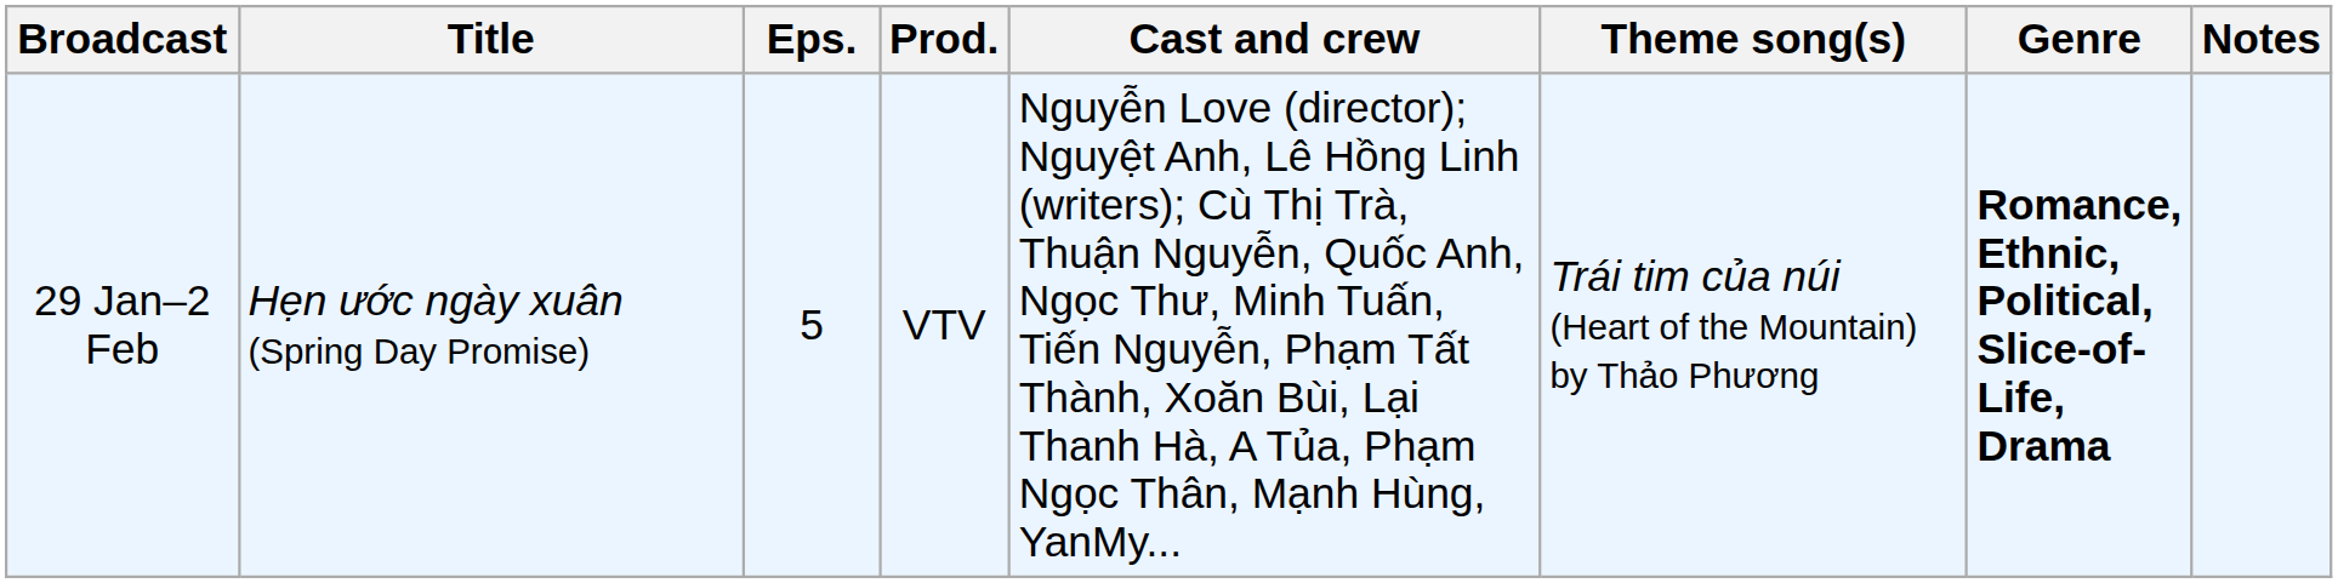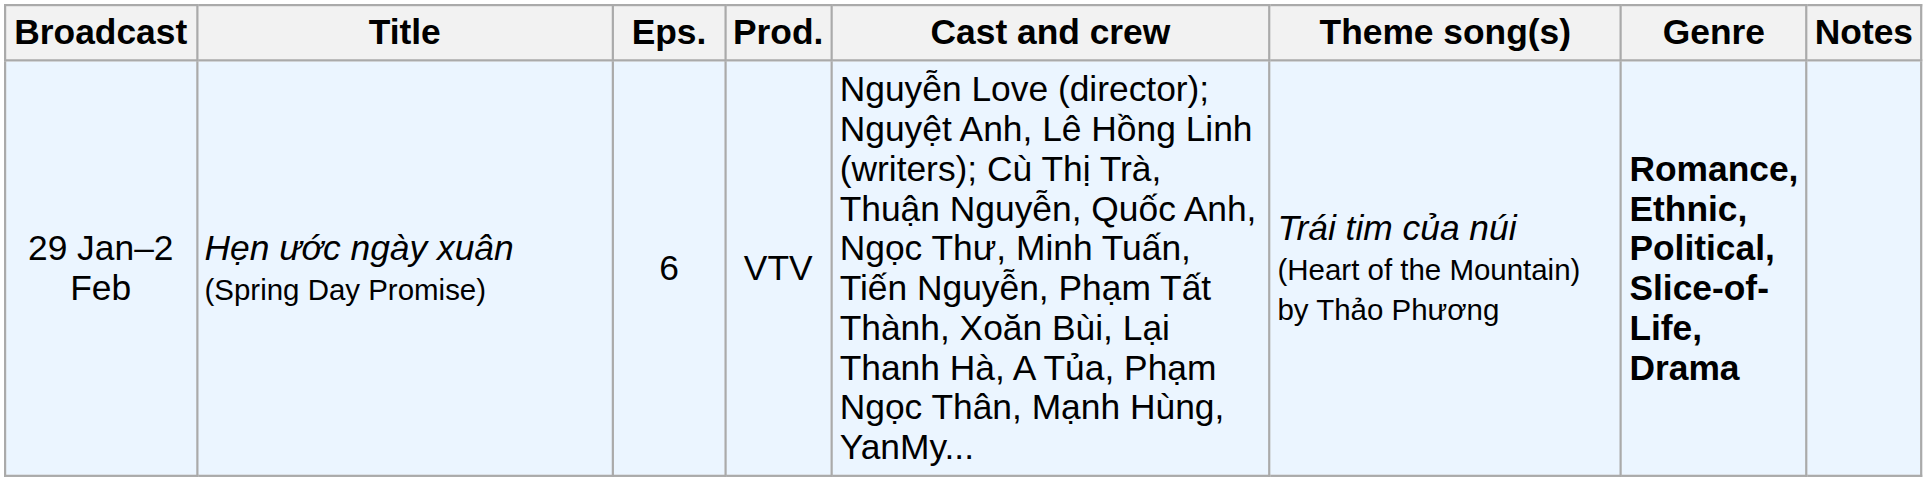 <table class="wikitable sortable">
 <tr>
 <th style="width:10%;">Broadcast</th>
 <th style="width:24%;">Title</th>
 <th style="width:6%;">Eps.</th>
 <th style="width:5%;">Prod.</th>
 <th style="width:25%;">Cast and crew</th>
 <th style="width:20%;">Theme song(s)</th>
 <th style="width:5%;">Genre</th>
 <th style="width:5%;">Notes</th>
 </tr>
 <tr ---- bgcolor="#ebf5ff">
 <td style="text-align:center;">29 Jan–2 Feb <br></td>
 <td><em>Hẹn ước ngày xuân</em> <br><small>(Spring Day Promise)</small></td>
-<td style="text-align:center;">5</td>
+<td style="text-align:center;">6</td>
 <td style="text-align:center;">VTV</td>
 <td>Nguyễn Love (director); Nguyệt Anh, Lê Hồng Linh (writers); Cù Thị Trà, Thuận Nguyễn, Quốc Anh, Ngọc Thư, Minh Tuấn, Tiến Nguyễn, Phạm Tất Thành, Xoăn Bùi, Lại Thanh Hà, A Tủa, Phạm Ngọc Thân, Mạnh Hùng, YanMy...</td>
 <td><em>Trái tim của núi</em> <br><small>(Heart of the Mountain)</small><br><small>by Thảo Phương</small><br></td>
 <td><strong>Romance, Ethnic, Political, Slice-of-Life, Drama</strong></td>
 <td></td>
 </tr>
 </table>
